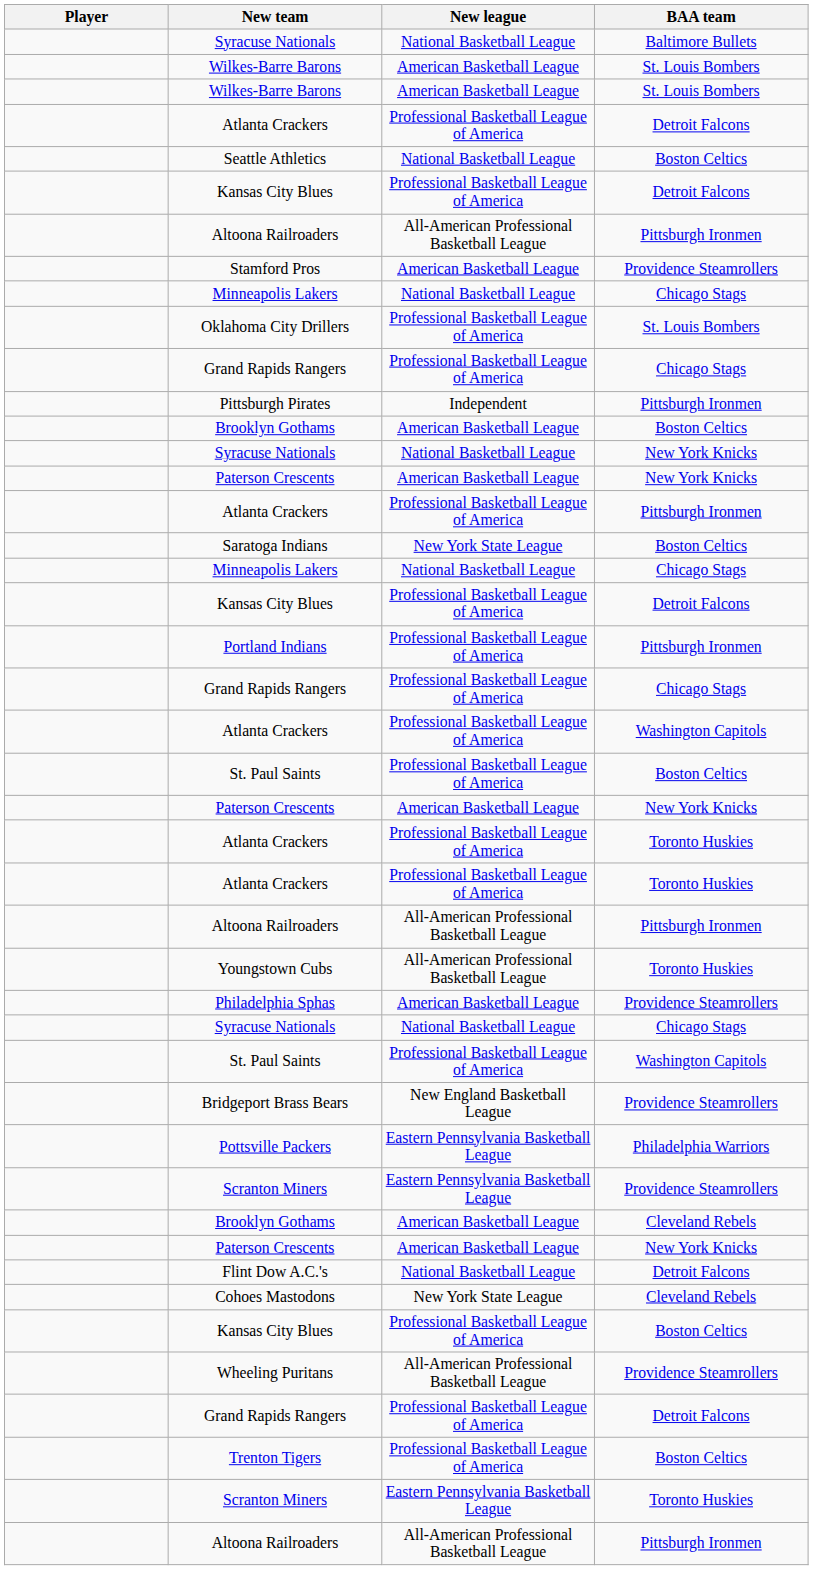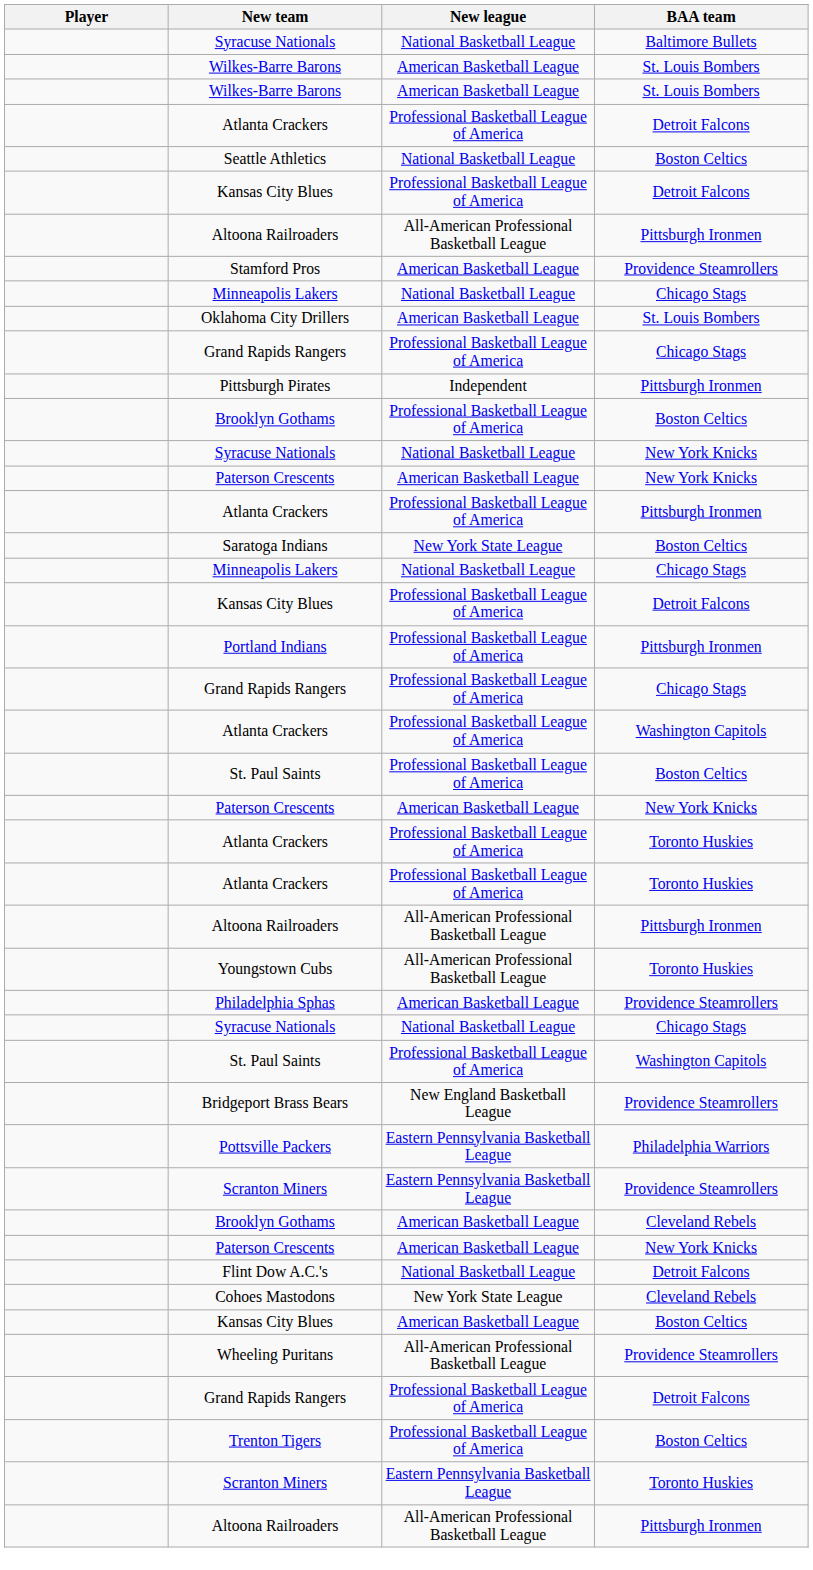 <table class="wikitable sortable" style="text-align:center">
 <tr>
 <th style="width:160px">Player</th>
 <th style="width:210px">New team</th>
 <th style="width:210px">New league</th>
 <th style="width:210px">BAA team</th>
 </tr>
 <tr>
 <td align="left"></td>
 <td><a href='#'>Syracuse Nationals</a></td>
 <td><a href='#'>National Basketball League</a></td>
 <td><a href='#'>Baltimore Bullets</a></td>
 </tr>
 <tr>
 <td align="left"></td>
 <td><a href='#'>Wilkes-Barre Barons</a></td>
 <td><a href='#'>American Basketball League</a></td>
 <td><a href='#'>St. Louis Bombers</a></td>
 </tr>
 <tr>
 <td align="left"></td>
 <td><a href='#'>Wilkes-Barre Barons</a></td>
 <td><a href='#'>American Basketball League</a></td>
 <td><a href='#'>St. Louis Bombers</a></td>
 </tr>
 <tr>
 <td align="left"></td>
 <td>Atlanta Crackers</td>
 <td><a href='#'>Professional Basketball League of America</a></td>
 <td><a href='#'>Detroit Falcons</a></td>
 </tr>
 <tr>
 <td align="left"></td>
 <td>Seattle Athletics</td>
 <td><a href='#'>National Basketball League</a></td>
 <td><a href='#'>Boston Celtics</a></td>
 </tr>
 <tr>
 <td align="left"></td>
 <td>Kansas City Blues</td>
 <td><a href='#'>Professional Basketball League of America</a></td>
 <td><a href='#'>Detroit Falcons</a></td>
 </tr>
 <tr>
 <td align="left"></td>
 <td>Altoona Railroaders</td>
 <td>All-American Professional Basketball League</td>
 <td><a href='#'>Pittsburgh Ironmen</a></td>
 </tr>
 <tr>
 <td align="left"></td>
 <td>Stamford Pros</td>
 <td><a href='#'>American Basketball League</a></td>
 <td><a href='#'>Providence Steamrollers</a></td>
 </tr>
 <tr>
 <td align="left"></td>
 <td><a href='#'>Minneapolis Lakers</a></td>
 <td><a href='#'>National Basketball League</a></td>
 <td><a href='#'>Chicago Stags</a></td>
 </tr>
 <tr>
 <td align="left"></td>
 <td>Oklahoma City Drillers</td>
-<td><a href='#'>Professional Basketball League of America</a></td>
+<td><a href='#'>American Basketball League</a></td>
 <td><a href='#'>St. Louis Bombers</a></td>
 </tr>
 <tr>
 <td align="left"></td>
 <td>Grand Rapids Rangers</td>
 <td><a href='#'>Professional Basketball League of America</a></td>
 <td><a href='#'>Chicago Stags</a></td>
 </tr>
 <tr>
 <td align="left"></td>
 <td>Pittsburgh Pirates</td>
 <td>Independent</td>
 <td><a href='#'>Pittsburgh Ironmen</a></td>
 </tr>
 <tr>
 <td align="left"></td>
 <td><a href='#'>Brooklyn Gothams</a></td>
-<td><a href='#'>American Basketball League</a></td>
+<td><a href='#'>Professional Basketball League of America</a></td>
 <td><a href='#'>Boston Celtics</a></td>
 </tr>
 <tr>
 <td align="left"></td>
 <td><a href='#'>Syracuse Nationals</a></td>
 <td><a href='#'>National Basketball League</a></td>
 <td><a href='#'>New York Knicks</a></td>
 </tr>
 <tr>
 <td align="left"></td>
 <td><a href='#'>Paterson Crescents</a></td>
 <td><a href='#'>American Basketball League</a></td>
 <td><a href='#'>New York Knicks</a></td>
 </tr>
 <tr>
 <td align="left"></td>
 <td>Atlanta Crackers</td>
 <td><a href='#'>Professional Basketball League of America</a></td>
 <td><a href='#'>Pittsburgh Ironmen</a></td>
 </tr>
 <tr>
 <td align="left"></td>
 <td>Saratoga Indians</td>
 <td><a href='#'>New York State League</a></td>
 <td><a href='#'>Boston Celtics</a></td>
 </tr>
 <tr>
 <td align="left"></td>
 <td><a href='#'>Minneapolis Lakers</a></td>
 <td><a href='#'>National Basketball League</a></td>
 <td><a href='#'>Chicago Stags</a></td>
 </tr>
 <tr>
 <td align="left"></td>
 <td>Kansas City Blues</td>
 <td><a href='#'>Professional Basketball League of America</a></td>
 <td><a href='#'>Detroit Falcons</a></td>
 </tr>
 <tr>
 <td align="left"></td>
 <td><a href='#'>Portland Indians</a></td>
 <td><a href='#'>Professional Basketball League of America</a></td>
 <td><a href='#'>Pittsburgh Ironmen</a></td>
 </tr>
 <tr>
 <td align="left"></td>
 <td>Grand Rapids Rangers</td>
 <td><a href='#'>Professional Basketball League of America</a></td>
 <td><a href='#'>Chicago Stags</a></td>
 </tr>
 <tr>
 <td align="left"></td>
 <td>Atlanta Crackers</td>
 <td><a href='#'>Professional Basketball League of America</a></td>
 <td><a href='#'>Washington Capitols</a></td>
 </tr>
 <tr>
 <td align="left"></td>
 <td>St. Paul Saints</td>
 <td><a href='#'>Professional Basketball League of America</a></td>
 <td><a href='#'>Boston Celtics</a></td>
 </tr>
 <tr>
 <td align="left"></td>
 <td><a href='#'>Paterson Crescents</a></td>
 <td><a href='#'>American Basketball League</a></td>
 <td><a href='#'>New York Knicks</a></td>
 </tr>
 <tr>
 <td align="left"></td>
 <td>Atlanta Crackers</td>
 <td><a href='#'>Professional Basketball League of America</a></td>
 <td><a href='#'>Toronto Huskies</a></td>
 </tr>
 <tr>
 <td align="left"></td>
 <td>Atlanta Crackers</td>
 <td><a href='#'>Professional Basketball League of America</a></td>
 <td><a href='#'>Toronto Huskies</a></td>
 </tr>
 <tr>
 <td align="left"></td>
 <td>Altoona Railroaders</td>
 <td>All-American Professional Basketball League</td>
 <td><a href='#'>Pittsburgh Ironmen</a></td>
 </tr>
 <tr>
 <td align="left"></td>
 <td>Youngstown Cubs</td>
 <td>All-American Professional Basketball League</td>
 <td><a href='#'>Toronto Huskies</a></td>
 </tr>
 <tr>
 <td align="left"></td>
 <td><a href='#'>Philadelphia Sphas</a></td>
 <td><a href='#'>American Basketball League</a></td>
 <td><a href='#'>Providence Steamrollers</a></td>
 </tr>
 <tr>
 <td align="left"></td>
 <td><a href='#'>Syracuse Nationals</a></td>
 <td><a href='#'>National Basketball League</a></td>
 <td><a href='#'>Chicago Stags</a></td>
 </tr>
 <tr>
 <td align="left"></td>
 <td>St. Paul Saints</td>
 <td><a href='#'>Professional Basketball League of America</a></td>
 <td><a href='#'>Washington Capitols</a></td>
 </tr>
 <tr>
 <td align="left"></td>
 <td>Bridgeport Brass Bears</td>
 <td>New England Basketball League</td>
 <td><a href='#'>Providence Steamrollers</a></td>
 </tr>
 <tr>
 <td align="left"></td>
 <td><a href='#'>Pottsville Packers</a></td>
 <td><a href='#'>Eastern Pennsylvania Basketball League</a></td>
 <td><a href='#'>Philadelphia Warriors</a></td>
 </tr>
 <tr>
 <td align="left"></td>
 <td><a href='#'>Scranton Miners</a></td>
 <td><a href='#'>Eastern Pennsylvania Basketball League</a></td>
 <td><a href='#'>Providence Steamrollers</a></td>
 </tr>
 <tr>
 <td align="left"></td>
 <td><a href='#'>Brooklyn Gothams</a></td>
 <td><a href='#'>American Basketball League</a></td>
 <td><a href='#'>Cleveland Rebels</a></td>
 </tr>
 <tr>
 <td align="left"></td>
 <td><a href='#'>Paterson Crescents</a></td>
 <td><a href='#'>American Basketball League</a></td>
 <td><a href='#'>New York Knicks</a></td>
 </tr>
 <tr>
 <td align="left"></td>
 <td>Flint Dow A.C.'s</td>
 <td><a href='#'>National Basketball League</a></td>
 <td><a href='#'>Detroit Falcons</a></td>
 </tr>
 <tr>
 <td align="left"></td>
 <td>Cohoes Mastodons</td>
 <td>New York State League</td>
 <td><a href='#'>Cleveland Rebels</a></td>
 </tr>
 <tr>
 <td align="left"></td>
 <td>Kansas City Blues</td>
-<td><a href='#'>Professional Basketball League of America</a></td>
+<td><a href='#'>American Basketball League</a></td>
 <td><a href='#'>Boston Celtics</a></td>
 </tr>
 <tr>
 <td align="left"></td>
 <td>Wheeling Puritans</td>
 <td>All-American Professional Basketball League</td>
 <td><a href='#'>Providence Steamrollers</a></td>
 </tr>
 <tr>
 <td align="left"></td>
 <td>Grand Rapids Rangers</td>
 <td><a href='#'>Professional Basketball League of America</a></td>
 <td><a href='#'>Detroit Falcons</a></td>
 </tr>
 <tr>
 <td align="left"></td>
 <td><a href='#'>Trenton Tigers</a></td>
 <td><a href='#'>Professional Basketball League of America</a></td>
 <td><a href='#'>Boston Celtics</a></td>
 </tr>
 <tr>
 <td align="left"></td>
 <td><a href='#'>Scranton Miners</a></td>
 <td><a href='#'>Eastern Pennsylvania Basketball League</a></td>
 <td><a href='#'>Toronto Huskies</a></td>
 </tr>
 <tr>
 <td align="left"></td>
 <td>Altoona Railroaders</td>
 <td>All-American Professional Basketball League</td>
 <td><a href='#'>Pittsburgh Ironmen</a></td>
 </tr>
 </table>
